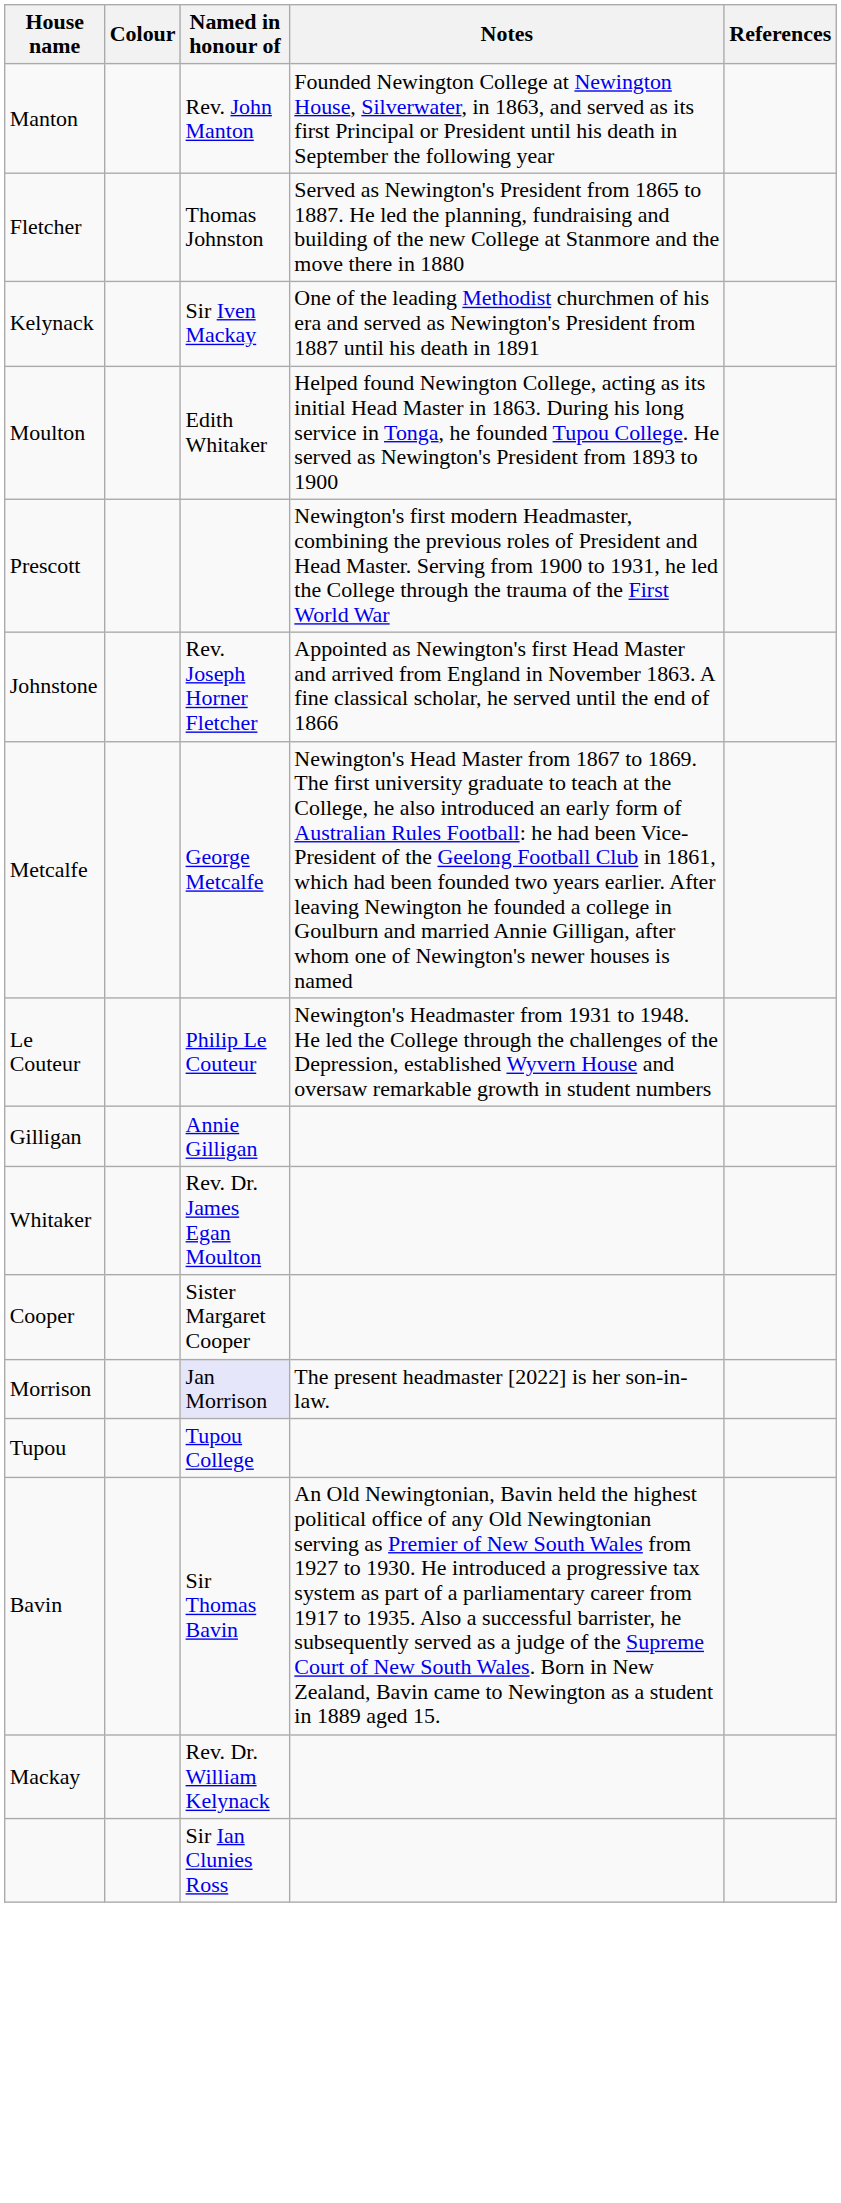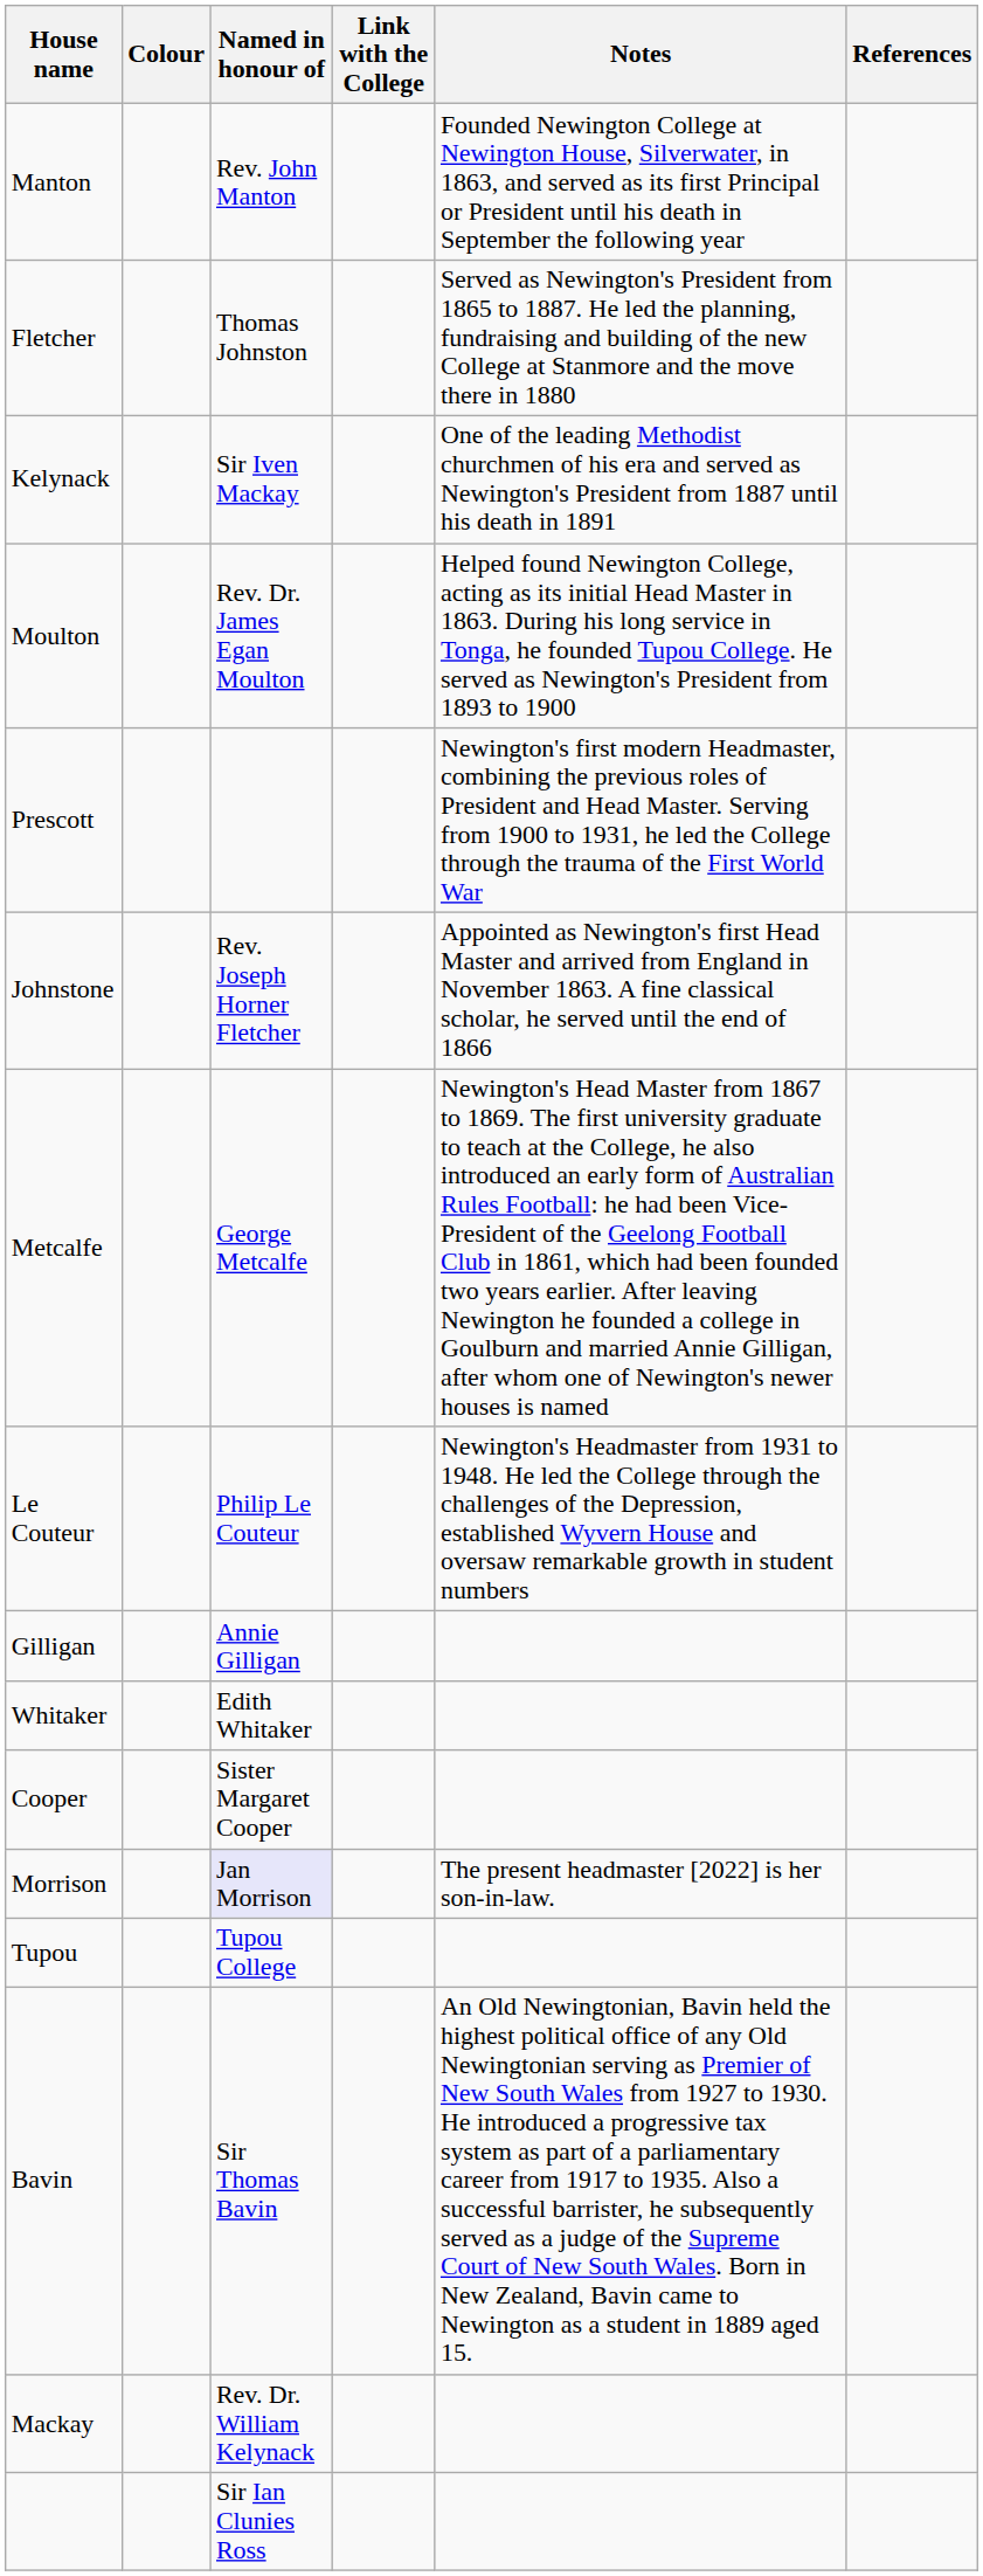 <table class="wikitable sortable">
 <tr>
 <th>House name</th>
 <th>Colour</th>
 <th>Named in honour of</th>
+<th>Link with the College</th>
 <th>Notes</th>
 <th>References</th>
 </tr>
 <tr>
 <td>Manton</td>
 <td></td>
 <td>Rev. <a href='#'>John Manton</a></td>
+<td></td>
 <td>Founded Newington College at <a href='#'>Newington House</a>, <a href='#'>Silverwater</a>, in 1863, and served as its first Principal or President until his death in September the following year</td>
 <td></td>
 </tr>
 <tr>
 <td>Fletcher</td>
 <td></td>
 <td>Thomas Johnston<br></td>
+<td></td>
 <td>Served as Newington's President from 1865 to 1887. He led the planning, fundraising and building of the new College at Stanmore and the move there in 1880</td>
 <td></td>
 </tr>
 <tr>
 <td>Kelynack</td>
 <td></td>
 <td>Sir <a href='#'>Iven Mackay</a></td>
+<td></td>
 <td>One of the leading <a href='#'>Methodist</a> churchmen of his era and served as Newington's President from 1887 until his death in 1891</td>
 <td></td>
 </tr>
 <tr>
 <td>Moulton</td>
 <td></td>
-<td>Edith Whitaker</td>
+<td>Rev. Dr. <a href='#'>James Egan Moulton</a></td>
+<td></td>
 <td>Helped found Newington College, acting as its initial Head Master in 1863. During his long service in <a href='#'>Tonga</a>, he founded <a href='#'>Tupou College</a>. He served as Newington's President from 1893 to 1900</td>
 <td></td>
 </tr>
 <tr>
 <td>Prescott</td>
+<td></td>
 <td></td>
 <td></td>
 <td>Newington's first modern Headmaster, combining the previous roles of President and Head Master. Serving from 1900 to 1931, he led the College through the trauma of the <a href='#'>First World War</a></td>
 <td></td>
 </tr>
 <tr>
 <td>Johnstone</td>
 <td></td>
 <td>Rev. <a href='#'>Joseph Horner Fletcher</a></td>
+<td></td>
 <td>Appointed as Newington's first Head Master and arrived from England in November 1863. A fine classical scholar, he served until the end of 1866</td>
 <td></td>
 </tr>
 <tr>
 <td>Metcalfe</td>
 <td></td>
 <td><a href='#'>George Metcalfe</a></td>
+<td></td>
 <td>Newington's Head Master from 1867 to 1869. The first university graduate to teach at the College, he also introduced an early form of <a href='#'>Australian Rules Football</a>: he had been Vice-President of the <a href='#'>Geelong Football Club</a> in 1861, which had been founded two years earlier. After leaving Newington he founded a college in Goulburn and married Annie Gilligan, after whom one of Newington's newer houses is named</td>
 <td></td>
 </tr>
 <tr>
 <td>Le Couteur</td>
 <td></td>
 <td><a href='#'>Philip Le Couteur</a></td>
+<td></td>
 <td>Newington's Headmaster from 1931 to 1948. He led the College through the challenges of the Depression, established <a href='#'>Wyvern House</a> and oversaw remarkable growth in student numbers</td>
 <td></td>
 </tr>
 <tr>
 <td>Gilligan</td>
 <td></td>
 <td><a href='#'>Annie Gilligan</a></td>
 <td></td>
 <td></td>
+<td></td>
 </tr>
 <tr>
 <td>Whitaker</td>
 <td></td>
-<td>Rev. Dr. <a href='#'>James Egan Moulton</a></td>
+<td>Edith Whitaker</td>
+<td></td>
 <td></td>
 <td></td>
 </tr>
 <tr>
 <td>Cooper</td>
 <td></td>
 <td>Sister Margaret Cooper</td>
 <td></td>
 <td></td>
+<td></td>
 </tr>
 <tr>
 <td>Morrison</td>
 <td></td>
 <td style="background: lavender;">Jan Morrison</td>
+<td></td>
 <td>The present headmaster [2022] is her son-in-law.</td>
 <td></td>
 </tr>
 <tr>
 <td>Tupou</td>
 <td></td>
 <td><a href='#'>Tupou College</a></td>
 <td></td>
 <td></td>
+<td></td>
 </tr>
 <tr>
 <td>Bavin</td>
 <td></td>
 <td>Sir <a href='#'>Thomas Bavin</a></td>
+<td></td>
 <td>An Old Newingtonian, Bavin held the highest political office of any Old Newingtonian serving as <a href='#'>Premier of New South Wales</a> from 1927 to 1930. He introduced a progressive tax system as part of a parliamentary career from 1917 to 1935. Also a successful barrister, he subsequently served as a judge of the <a href='#'>Supreme Court of New South Wales</a>. Born in New Zealand, Bavin came to Newington as a student in 1889 aged 15.</td>
 <td></td>
 </tr>
 <tr>
 <td>Mackay</td>
 <td></td>
 <td>Rev. Dr. <a href='#'>William Kelynack</a></td>
 <td></td>
 <td></td>
+<td></td>
 </tr>
 <tr>
 <td></td>
 <td></td>
 <td>Sir <a href='#'>Ian Clunies Ross</a></td>
 <td></td>
 <td></td>
+<td></td>
 </tr>
 </table>
